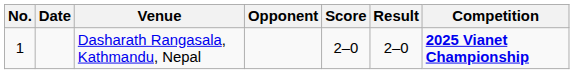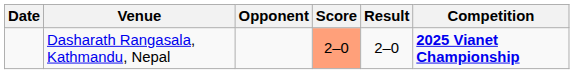 <table class="wikitable sortable">
 <tr>
-<th scope="col">No.</th>
 <th scope="col">Date</th>
 <th scope="col">Venue</th>
 <th scope="col">Opponent</th>
 <th scope="col">Score</th>
 <th scope="col">Result</th>
 <th scope="col">Competition</th>
 </tr>
 <tr>
-<td align="center">1</td>
 <td></td>
 <td><a href='#'>Dasharath Rangasala</a>, <a href='#'>Kathmandu</a>, Nepal</td>
 <td></td>
-<td align="center">2–0</td>
+<td align="center" style="background: lightsalmon;">2–0</td>
 <td align="center">2–0</td>
 <td><strong><a href='#'>2025 Vianet Championship</a></strong></td>
 </tr>
 </table>
